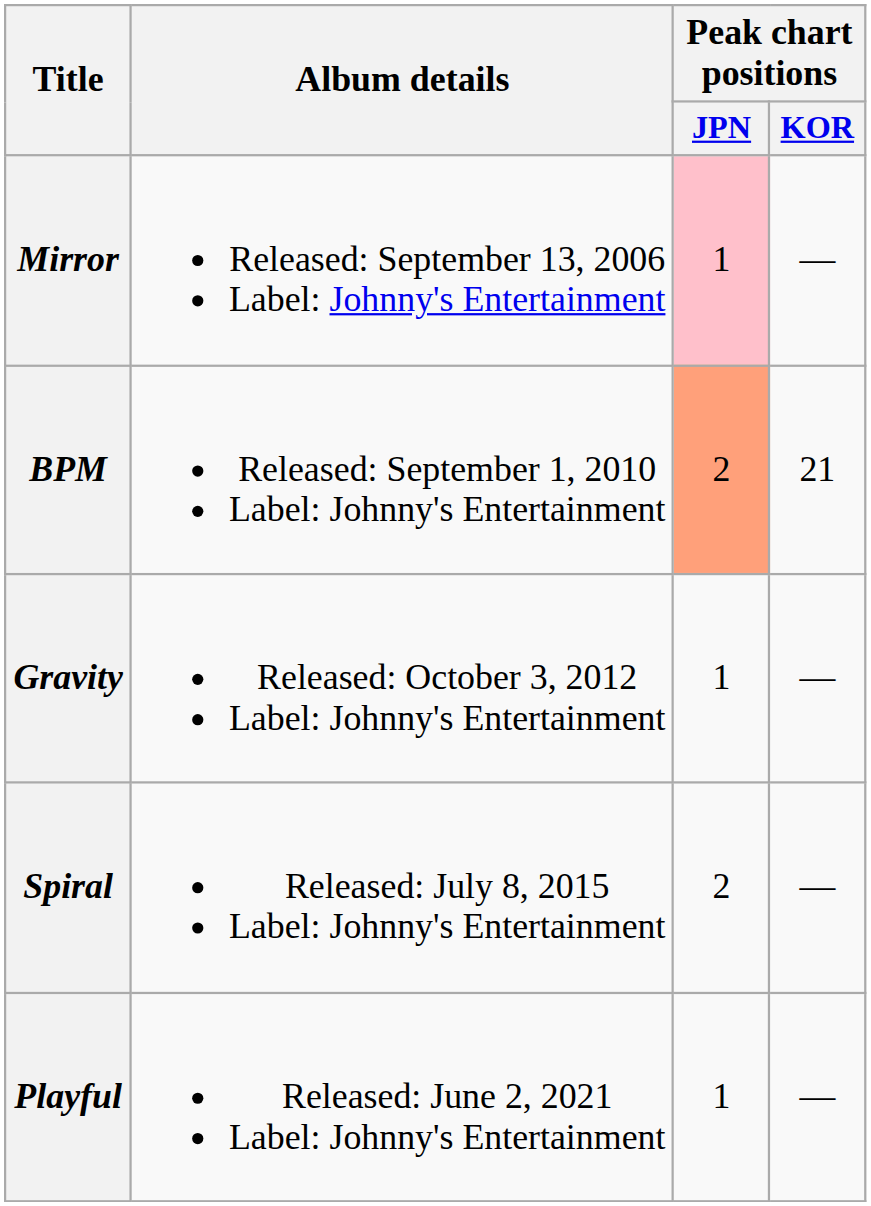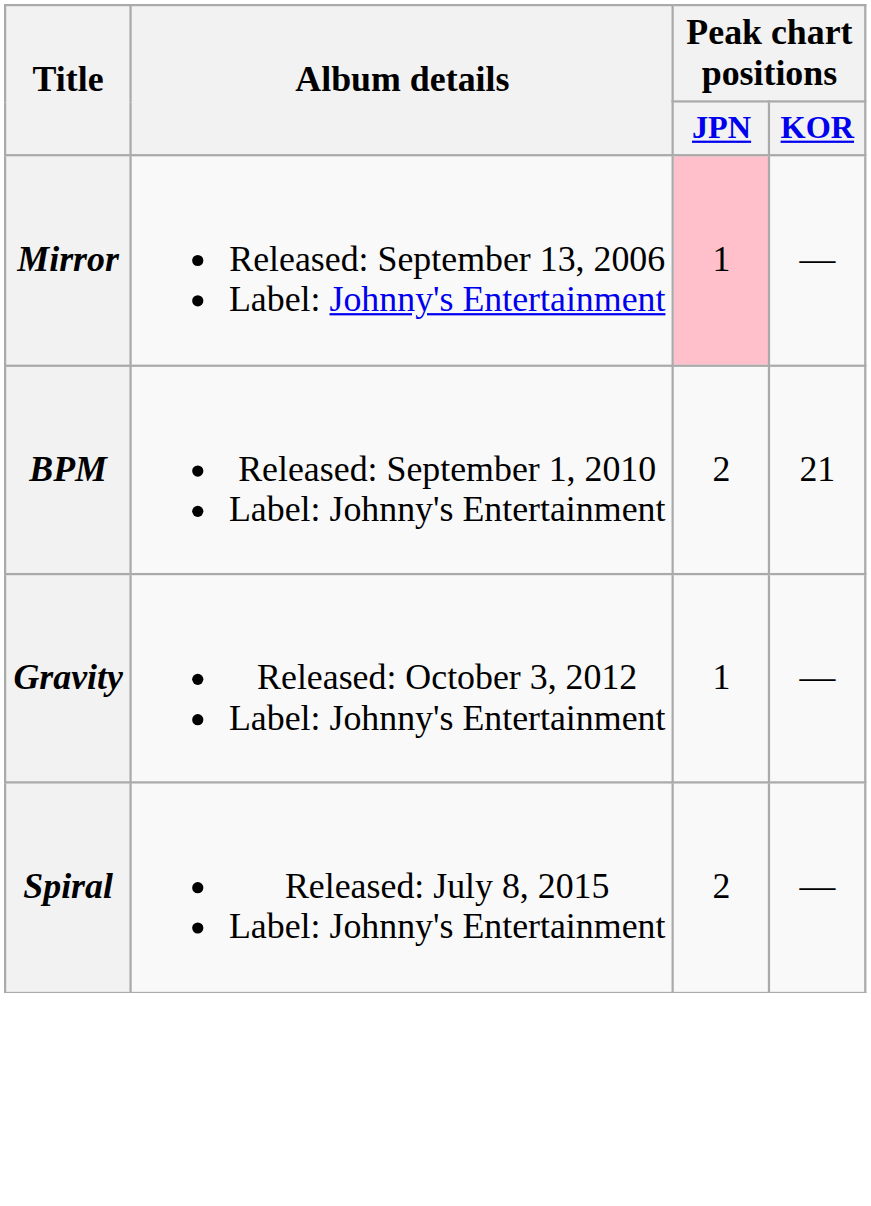 <table class="wikitable plainrowheaders" style="text-align:center;">
 <tr>
 <th rowspan="2">Title</th>
 <th rowspan="2">Album details</th>
 <th colspan="2">Peak chart positions</th>
 </tr>
 <tr>
 <th scope="col" style="width:2.5em;font-size:90%;"><a href='#'>JPN</a><br></th>
 <th scope="col" style="width:2.5em;font-size:90%;"><a href='#'>KOR</a><br></th>
 </tr>
 <tr>
 <th scope="row"><em>Mirror</em></th>
 <td><br><ul><li>Released: September 13, 2006</li><li>Label: <a href='#'>Johnny's Entertainment</a></li></ul></td>
 <td style="background: pink;">1</td>
 <td>—</td>
 </tr>
 <tr>
 <th scope="row"><em>BPM</em></th>
 <td><br><ul><li>Released: September 1, 2010</li><li>Label: Johnny's Entertainment</li></ul></td>
-<td style="background: lightsalmon;">2</td>
+<td>2</td>
 <td>21</td>
 </tr>
 <tr>
 <th scope="row"><em>Gravity</em></th>
 <td><br><ul><li>Released: October 3, 2012</li><li>Label: Johnny's Entertainment</li></ul></td>
 <td>1</td>
 <td>—</td>
 </tr>
 <tr>
 <th scope="row"><em>Spiral</em></th>
 <td><br><ul><li>Released: July 8, 2015</li><li>Label: Johnny's Entertainment</li></ul></td>
 <td>2</td>
 <td>—</td>
 </tr>
-<tr>
-<th scope="row"><em>Playful</em></th>
-<td><br><ul><li>Released: June 2, 2021</li><li>Label: Johnny's Entertainment</li></ul></td>
-<td>1</td>
-<td>—</td>
-</tr>
 </table>
